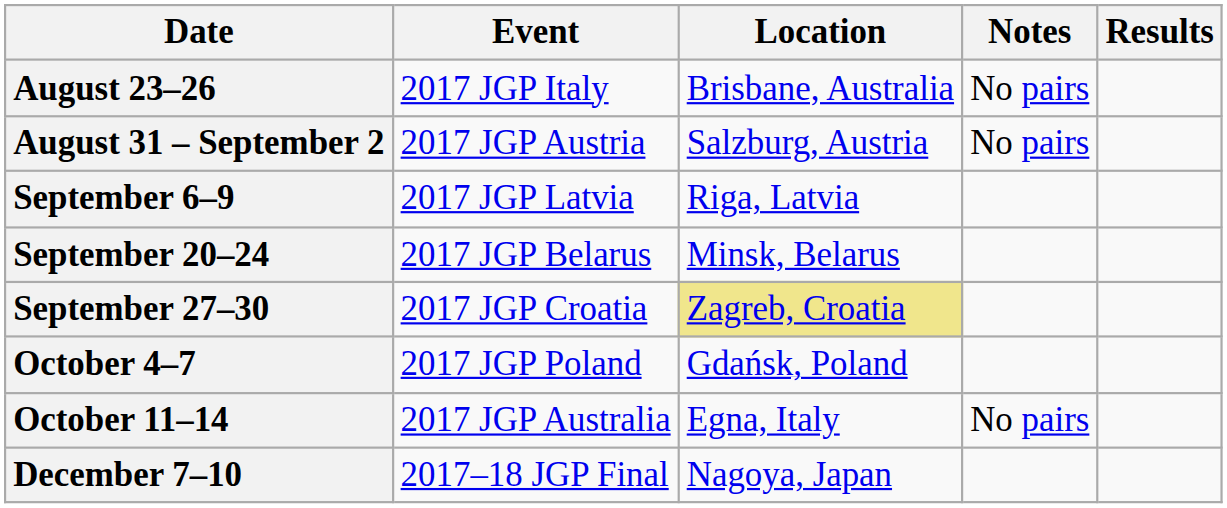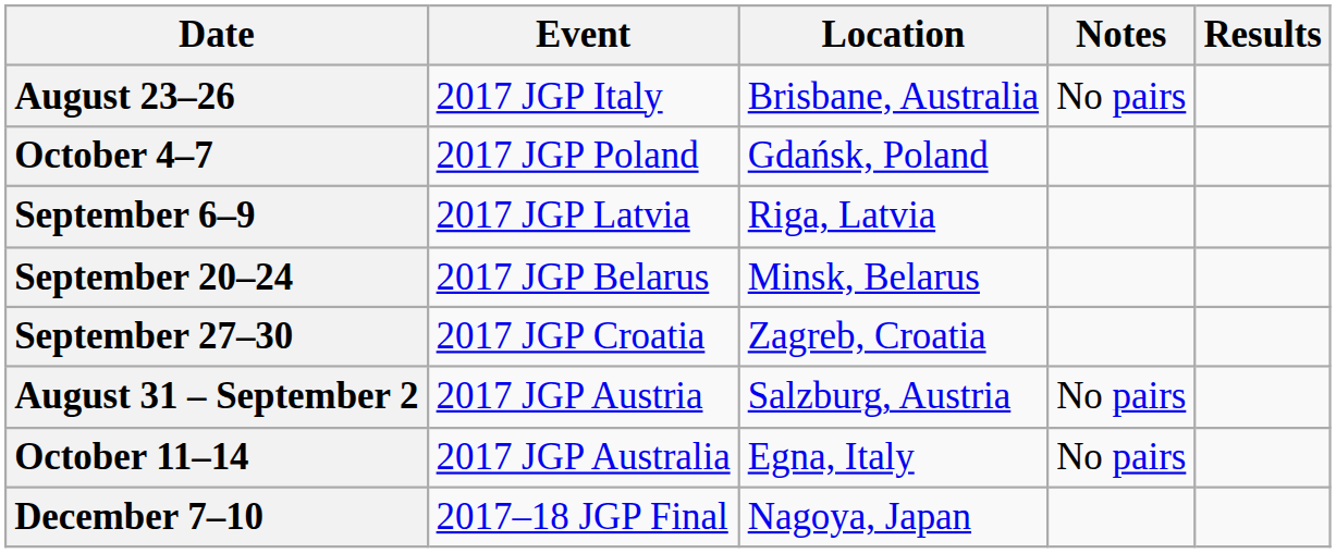 <table class="wikitable unsortable" style="text-align:left">
 <tr>
 <th scope="col">Date</th>
 <th scope="col">Event</th>
 <th scope="col">Location</th>
 <th scope="col">Notes</th>
 <th scope="col">Results</th>
 </tr>
 <tr>
 <th scope="row" style="text-align:left">August 23–26</th>
 <td> <a href='#'>2017 JGP Italy</a></td>
 <td><a href='#'>Brisbane, Australia</a></td>
 <td>No <a href='#'>pairs</a></td>
 <td></td>
 </tr>
 <tr>
-<th scope="row" style="text-align:left">August 31 – September 2</th>
-<td> <a href='#'>2017 JGP Austria</a></td>
-<td><a href='#'>Salzburg, Austria</a></td>
-<td>No <a href='#'>pairs</a></td>
+<th scope="row" style="text-align:left">October 4–7</th>
+<td> <a href='#'>2017 JGP Poland</a></td>
+<td><a href='#'>Gdańsk, Poland</a></td>
+<td></td>
 <td></td>
 </tr>
 <tr>
 <th scope="row" style="text-align:left">September 6–9</th>
 <td> <a href='#'>2017 JGP Latvia</a></td>
 <td><a href='#'>Riga, Latvia</a></td>
 <td></td>
 <td></td>
 </tr>
 <tr>
 <th scope="row" style="text-align:left">September 20–24</th>
 <td> <a href='#'>2017 JGP Belarus</a></td>
 <td><a href='#'>Minsk, Belarus</a></td>
 <td></td>
 <td></td>
 </tr>
 <tr>
 <th scope="row" style="text-align:left">September 27–30</th>
 <td> <a href='#'>2017 JGP Croatia</a></td>
-<td style="background: khaki;"><a href='#'>Zagreb, Croatia</a></td>
+<td><a href='#'>Zagreb, Croatia</a></td>
 <td></td>
 <td></td>
 </tr>
 <tr>
-<th scope="row" style="text-align:left">October 4–7</th>
-<td> <a href='#'>2017 JGP Poland</a></td>
-<td><a href='#'>Gdańsk, Poland</a></td>
-<td></td>
+<th scope="row" style="text-align:left">August 31 – September 2</th>
+<td> <a href='#'>2017 JGP Austria</a></td>
+<td><a href='#'>Salzburg, Austria</a></td>
+<td>No <a href='#'>pairs</a></td>
 <td></td>
 </tr>
 <tr>
 <th scope="row" style="text-align:left">October 11–14</th>
 <td> <a href='#'>2017 JGP Australia</a></td>
 <td><a href='#'>Egna, Italy</a></td>
 <td>No <a href='#'>pairs</a></td>
 <td></td>
 </tr>
 <tr>
 <th scope="row" style="text-align:left">December 7–10</th>
 <td> <a href='#'>2017–18 JGP Final</a></td>
 <td><a href='#'>Nagoya, Japan</a></td>
 <td></td>
 <td></td>
 </tr>
 </table>
